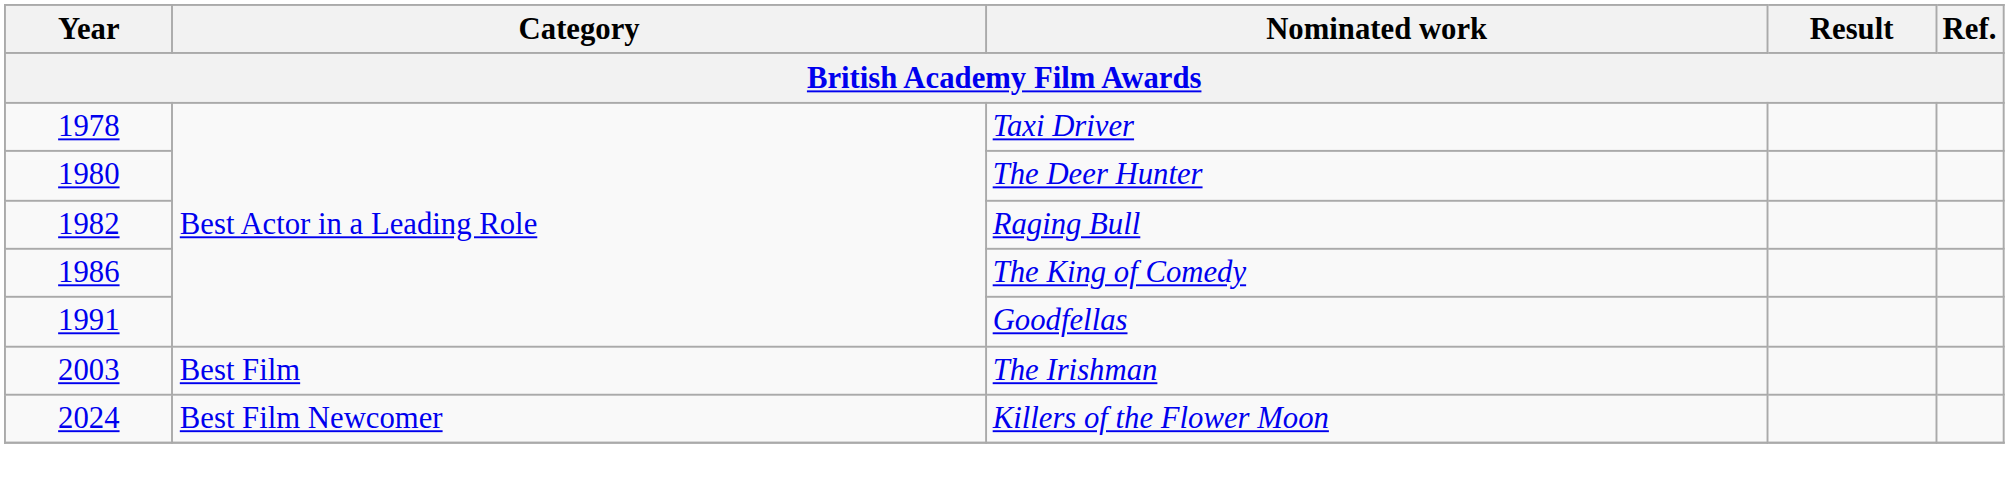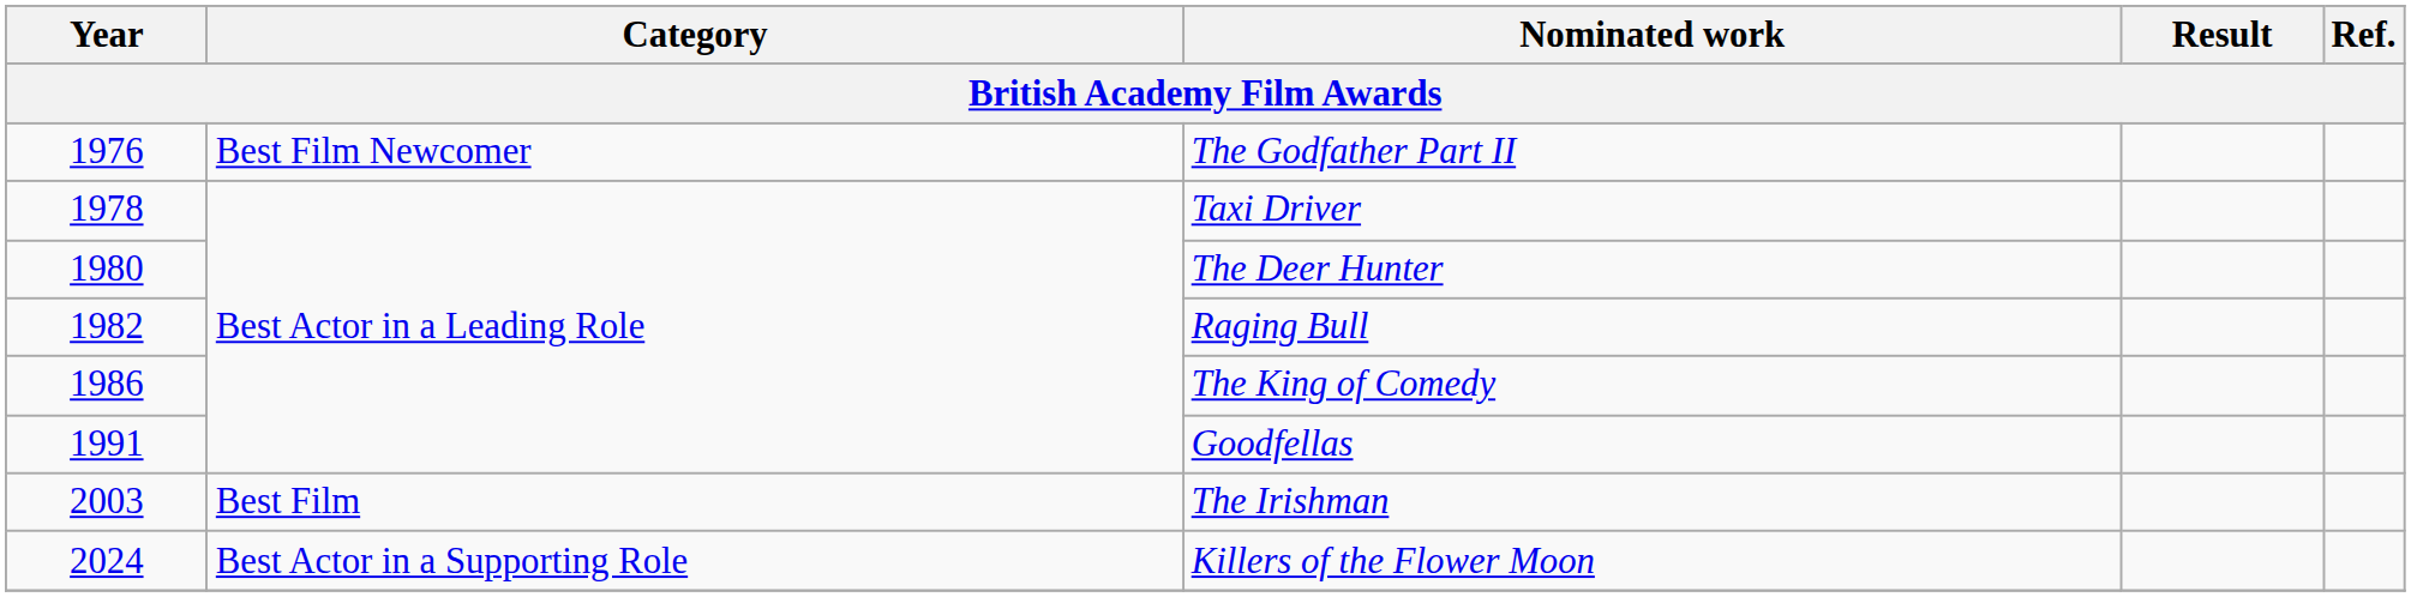 <table class=wikitable>
 <tr>
 <th scope="col" style="width:5em;">Year</th>
 <th scope="col" style="width:26em;">Category</th>
 <th scope="col" style="width:25em;">Nominated work</th>
 <th scope="col" style="width:5em;">Result</th>
 <th>Ref.</th>
 </tr>
 <tr>
 <th colspan=5><a href='#'>British Academy Film Awards</a></th>
+</tr>
+<tr>
+<td style="text-align:center;"><a href='#'>1976</a></td>
+<td><a href='#'>Best Film Newcomer</a></td>
+<td><em><a href='#'>The Godfather Part II</a></em></td>
+<td></td>
+<td style="text-align:center;"></td>
 </tr>
 <tr>
 <td style="text-align:center;"><a href='#'>1978</a></td>
 <td rowspan="5"><a href='#'>Best Actor in a Leading Role</a></td>
 <td><em><a href='#'>Taxi Driver</a></em></td>
 <td></td>
 <td style="text-align:center;"></td>
 </tr>
 <tr>
 <td style="text-align:center;"><a href='#'>1980</a></td>
 <td><em><a href='#'>The Deer Hunter</a></em></td>
 <td></td>
 <td style="text-align:center;"></td>
 </tr>
 <tr>
 <td style="text-align:center;"><a href='#'>1982</a></td>
 <td><em><a href='#'>Raging Bull</a></em></td>
 <td></td>
 <td style="text-align:center;"></td>
 </tr>
 <tr>
 <td style="text-align:center;"><a href='#'>1986</a></td>
 <td><em><a href='#'>The King of Comedy</a></em></td>
 <td></td>
 <td style="text-align:center;"></td>
 </tr>
 <tr>
 <td style="text-align:center;"><a href='#'>1991</a></td>
 <td><em><a href='#'>Goodfellas</a></em></td>
 <td></td>
 <td style="text-align:center;"></td>
 </tr>
 <tr>
 <td style="text-align:center;"><a href='#'>2003</a></td>
 <td><a href='#'>Best Film</a></td>
 <td><em><a href='#'>The Irishman</a></em></td>
 <td></td>
 <td style="text-align:center;"></td>
 </tr>
 <tr>
 <td style="text-align:center;"><a href='#'>2024</a></td>
-<td><a href='#'>Best Film Newcomer</a></td>
+<td><a href='#'>Best Actor in a Supporting Role</a></td>
 <td><em><a href='#'>Killers of the Flower Moon</a></em></td>
 <td></td>
 <td style="text-align:center;"></td>
 </tr>
 <tr>
 </tr>
 </table>
